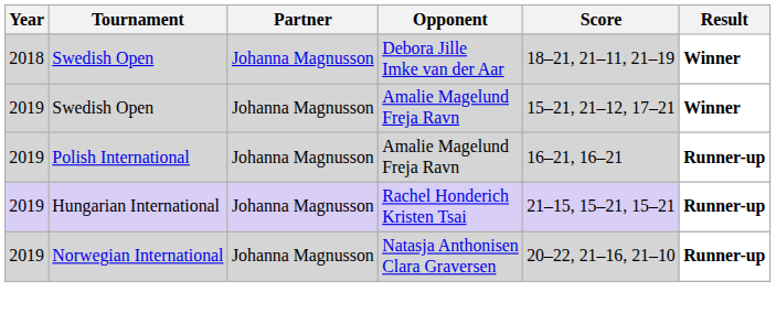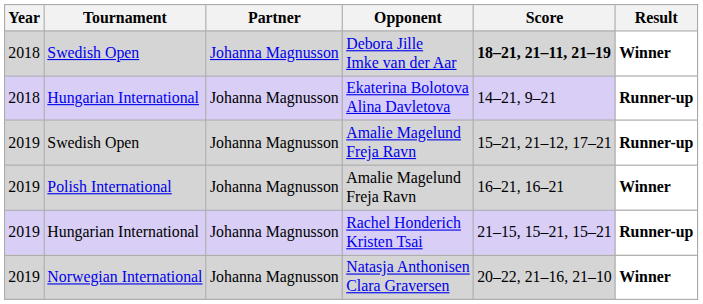 <table class="sortable wikitable" style="font-size: 90%;">
 <tr>
 <th>Year</th>
 <th>Tournament</th>
 <th>Partner</th>
 <th>Opponent</th>
 <th>Score</th>
 <th>Result</th>
 </tr>
 <tr style="background:#D5D5D5">
 <td align="center">2018</td>
 <td align="left"><a href='#'>Swedish Open</a></td>
 <td align="left"> <a href='#'>Johanna Magnusson</a></td>
 <td align="left"> <a href='#'>Debora Jille</a><br> <a href='#'>Imke van der Aar</a></td>
-<td align="left">18–21, 21–11, 21–19</td>
+<td align="left"><strong>18–21, 21–11, 21–19</strong></td>
 <td style="text-align:left; background:white"> <strong>Winner</strong></td>
+</tr>
+<tr style="background:#D8CEF6">
+<td align="center">2018</td>
+<td align="left"><a href='#'>Hungarian International</a></td>
+<td align="left"> Johanna Magnusson</td>
+<td align="left"> <a href='#'>Ekaterina Bolotova</a><br> <a href='#'>Alina Davletova</a></td>
+<td align="left">14–21, 9–21</td>
+<td style="text-align:left; background:white"> <strong>Runner-up</strong></td>
 </tr>
 <tr style="background:#D5D5D5">
 <td align="center">2019</td>
 <td align="left">Swedish Open</td>
 <td align="left"> Johanna Magnusson</td>
 <td align="left"> <a href='#'>Amalie Magelund</a><br> <a href='#'>Freja Ravn</a></td>
 <td align="left">15–21, 21–12, 17–21</td>
-<td style="text-align:left; background:white"> <strong>Winner</strong></td>
+<td style="text-align:left; background:white"> <strong>Runner-up</strong></td>
 </tr>
 <tr style="background:#D5D5D5">
 <td align="center">2019</td>
 <td align="left"><a href='#'>Polish International</a></td>
 <td align="left"> Johanna Magnusson</td>
 <td align="left"> Amalie Magelund<br> Freja Ravn</td>
 <td align="left">16–21, 16–21</td>
-<td style="text-align:left; background:white"> <strong>Runner-up</strong></td>
+<td style="text-align:left; background:white"> <strong>Winner</strong></td>
 </tr>
 <tr style="background:#D8CEF6">
 <td align="center">2019</td>
 <td align="left">Hungarian International</td>
 <td align="left"> Johanna Magnusson</td>
 <td align="left"> <a href='#'>Rachel Honderich</a><br> <a href='#'>Kristen Tsai</a></td>
 <td align="left">21–15, 15–21, 15–21</td>
 <td style="text-align:left; background:white"> <strong>Runner-up</strong></td>
 </tr>
 <tr style="background:#D5D5D5">
 <td align="center">2019</td>
 <td align="left"><a href='#'>Norwegian International</a></td>
 <td align="left"> Johanna Magnusson</td>
 <td align="left"> <a href='#'>Natasja Anthonisen</a><br> <a href='#'>Clara Graversen</a></td>
 <td align="left">20–22, 21–16, 21–10</td>
-<td style="text-align:left; background:white"> <strong>Runner-up</strong></td>
+<td style="text-align:left; background:white"> <strong>Winner</strong></td>
 </tr>
 </table>
